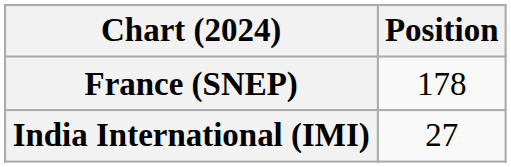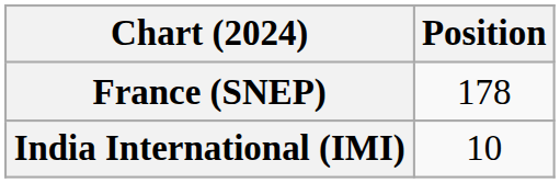 <table class="wikitable plainrowheaders" style="text-align:center">
 <tr>
 <th scope="col">Chart (2024)</th>
 <th scope="col">Position</th>
 </tr>
 <tr>
 <th scope="row">France (SNEP)</th>
 <td>178</td>
 </tr>
 <tr>
 <th scope="row">India International (IMI)</th>
-<td>27</td>
+<td>10</td>
 </tr>
 </table>
